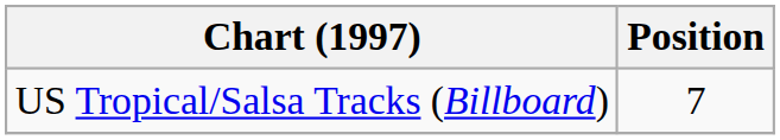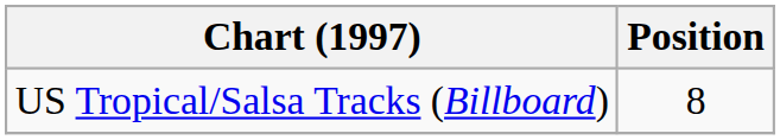 <table class="wikitable sortable">
 <tr>
 <th>Chart (1997)</th>
 <th>Position</th>
 </tr>
 <tr>
 <td align="left">US <a href='#'>Tropical/Salsa Tracks</a> (<em><a href='#'>Billboard</a></em>)</td>
-<td align="center">7</td>
+<td align="center">8</td>
 </tr>
 <tr>
 </tr>
 </table>
